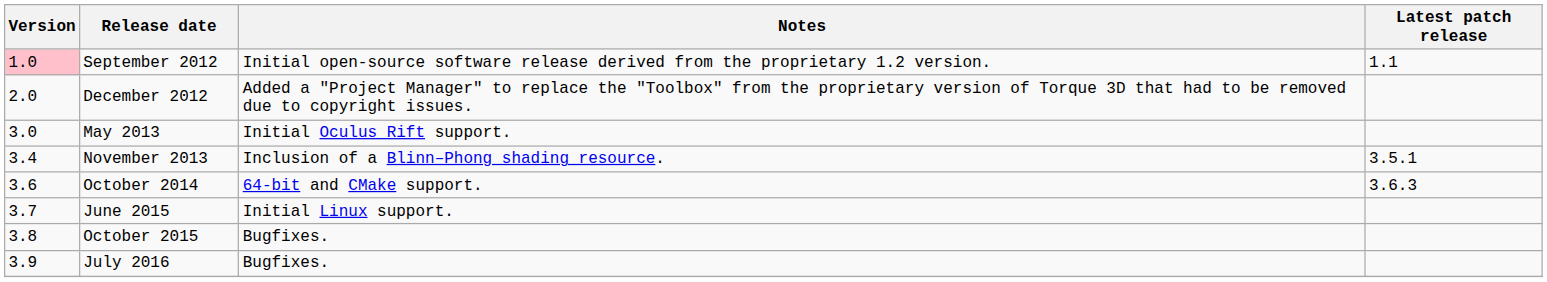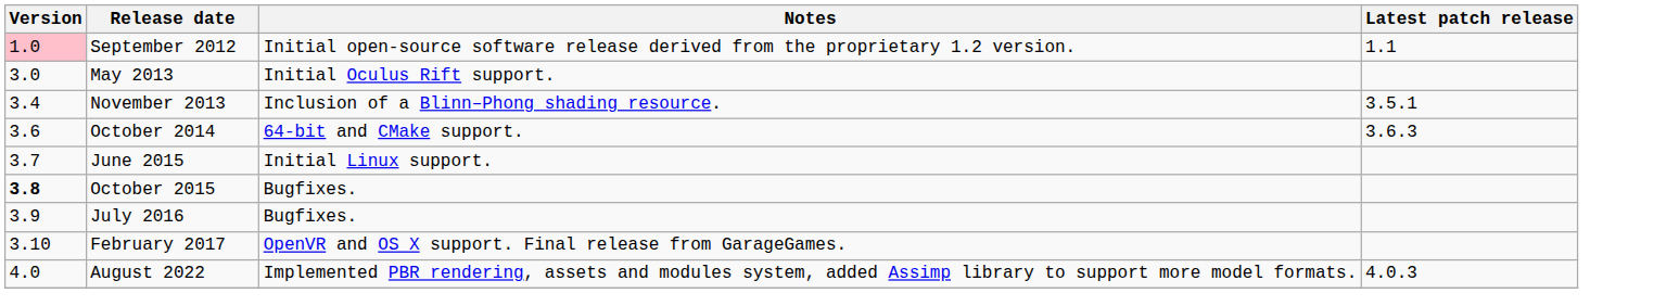 <table class="wikitable collapsible">
 <tr>
 <th>Version</th>
 <th scope="col" style="width: 9.5em;">Release date</th>
 <th>Notes</th>
 <th>Latest patch release</th>
 </tr>
 <tr>
 <td style="background: pink;">1.0</td>
 <td>September 2012</td>
 <td>Initial open-source software release derived from the proprietary 1.2 version.</td>
 <td>1.1</td>
-</tr>
-<tr>
-<td>2.0</td>
-<td>December 2012</td>
-<td>Added a "Project Manager" to replace the "Toolbox" from the proprietary version of Torque 3D that had to be removed due to copyright issues.</td>
-<td></td>
 </tr>
 <tr>
 <td>3.0</td>
 <td>May 2013</td>
 <td>Initial <a href='#'>Oculus Rift</a> support.</td>
 <td></td>
 </tr>
 <tr>
 <td>3.4</td>
 <td>November 2013</td>
 <td>Inclusion of a <a href='#'>Blinn–Phong shading resource</a>.</td>
 <td>3.5.1</td>
 </tr>
 <tr>
 <td>3.6</td>
 <td>October 2014</td>
 <td><a href='#'>64-bit</a> and <a href='#'>CMake</a> support.</td>
 <td>3.6.3</td>
 </tr>
 <tr>
 <td>3.7</td>
 <td>June 2015</td>
 <td>Initial <a href='#'>Linux</a> support.</td>
 <td></td>
 </tr>
 <tr>
-<td>3.8</td>
+<td><strong>3.8</strong></td>
 <td>October 2015</td>
 <td>Bugfixes.</td>
 <td></td>
 </tr>
 <tr>
 <td>3.9</td>
 <td>July 2016</td>
 <td>Bugfixes.</td>
 <td></td>
 </tr>
 <tr>
+<td>3.10</td>
+<td>February 2017</td>
+<td><a href='#'>OpenVR</a> and <a href='#'>OS X</a> support. Final release from GarageGames.</td>
+<td></td>
+</tr>
+<tr>
+<td>4.0</td>
+<td>August 2022</td>
+<td>Implemented <a href='#'>PBR rendering</a>, assets and modules system, added <a href='#'>Assimp</a> library to support more model formats.</td>
+<td>4.0.3</td>
+</tr>
+<tr>
 </tr>
 </table>
